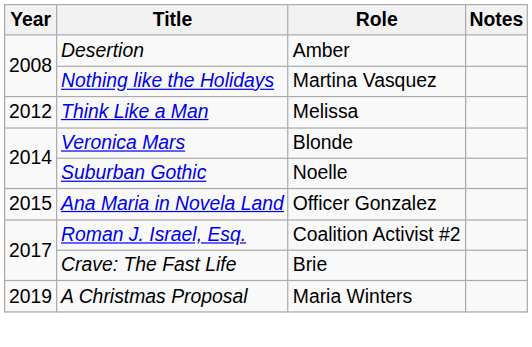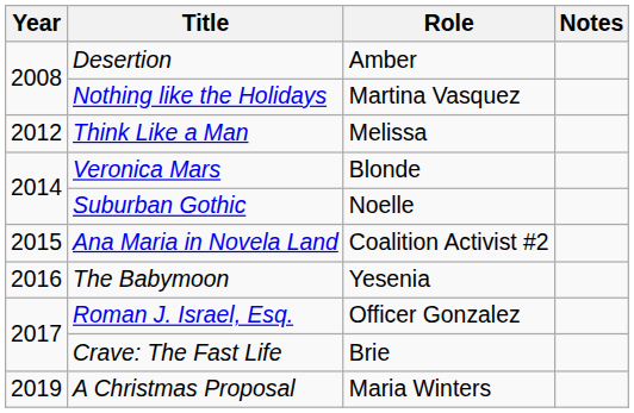 <table class="wikitable sortable">
 <tr>
 <th>Year</th>
 <th>Title</th>
 <th>Role</th>
 <th class="unsortable">Notes</th>
 </tr>
 <tr>
 <td rowspan=2>2008</td>
 <td><em>Desertion</em></td>
 <td>Amber</td>
 <td></td>
 </tr>
 <tr>
 <td><em><a href='#'>Nothing like the Holidays</a></em></td>
 <td>Martina Vasquez</td>
 <td></td>
 </tr>
 <tr>
 <td>2012</td>
 <td><em><a href='#'>Think Like a Man</a></em></td>
 <td>Melissa</td>
 <td></td>
 </tr>
 <tr>
 <td rowspan=2>2014</td>
 <td><em><a href='#'>Veronica Mars</a></em></td>
 <td>Blonde</td>
 <td></td>
 </tr>
 <tr>
 <td><em><a href='#'>Suburban Gothic</a></em></td>
 <td>Noelle</td>
 <td></td>
 </tr>
 <tr>
 <td>2015</td>
 <td><em><a href='#'>Ana Maria in Novela Land</a></em></td>
-<td>Officer Gonzalez</td>
+<td>Coalition Activist #2</td>
+<td></td>
+</tr>
+<tr>
+<td>2016</td>
+<td><em>The Babymoon</em></td>
+<td>Yesenia</td>
 <td></td>
 </tr>
 <tr>
 <td rowspan=2>2017</td>
 <td><em><a href='#'>Roman J. Israel, Esq.</a></em></td>
-<td>Coalition Activist #2</td>
+<td>Officer Gonzalez</td>
 <td></td>
 </tr>
 <tr>
 <td><em>Crave: The Fast Life</em></td>
 <td>Brie</td>
 <td></td>
 </tr>
 <tr>
 <td>2019</td>
 <td><em>A Christmas Proposal</em></td>
 <td>Maria Winters</td>
 <td></td>
 </tr>
 </table>
